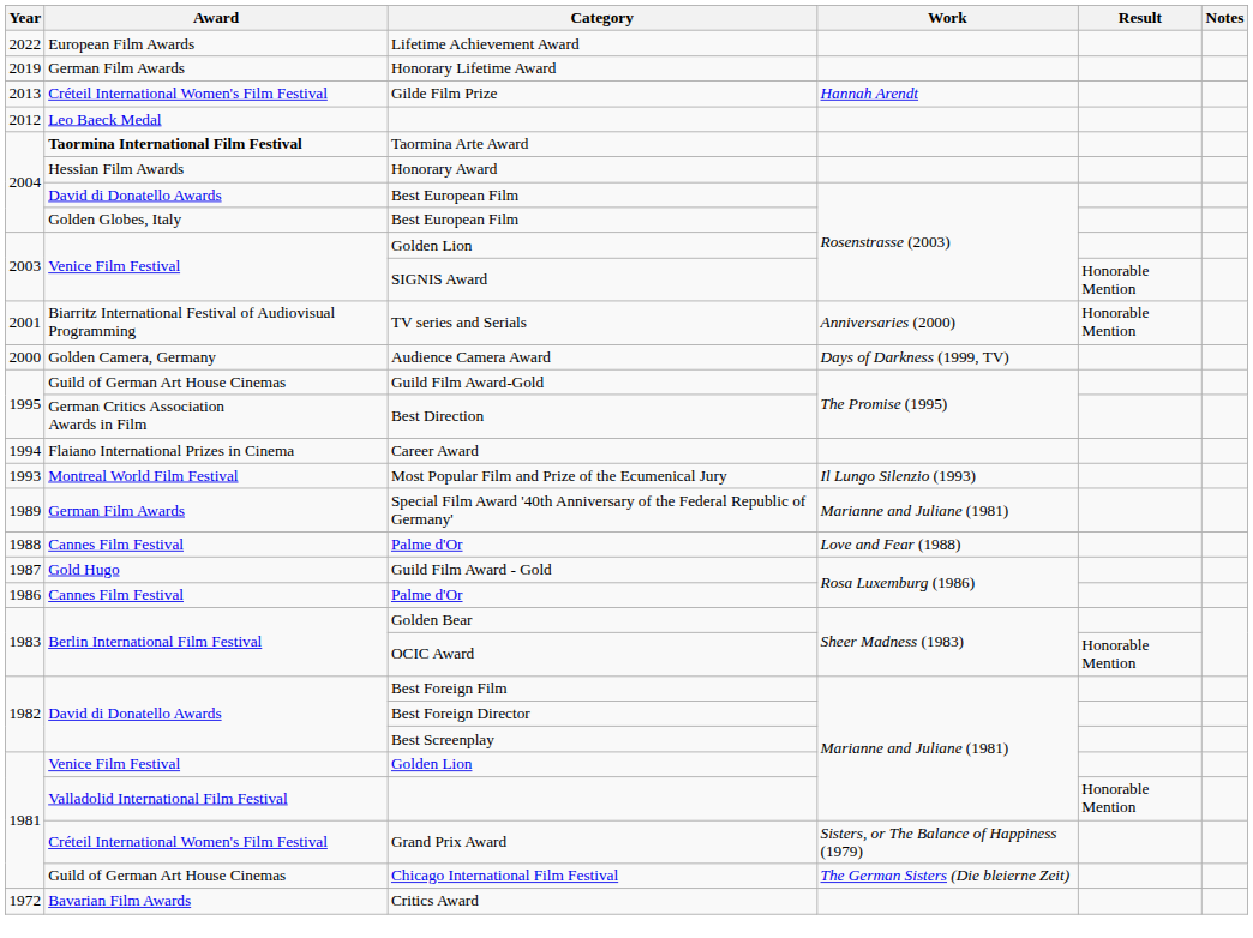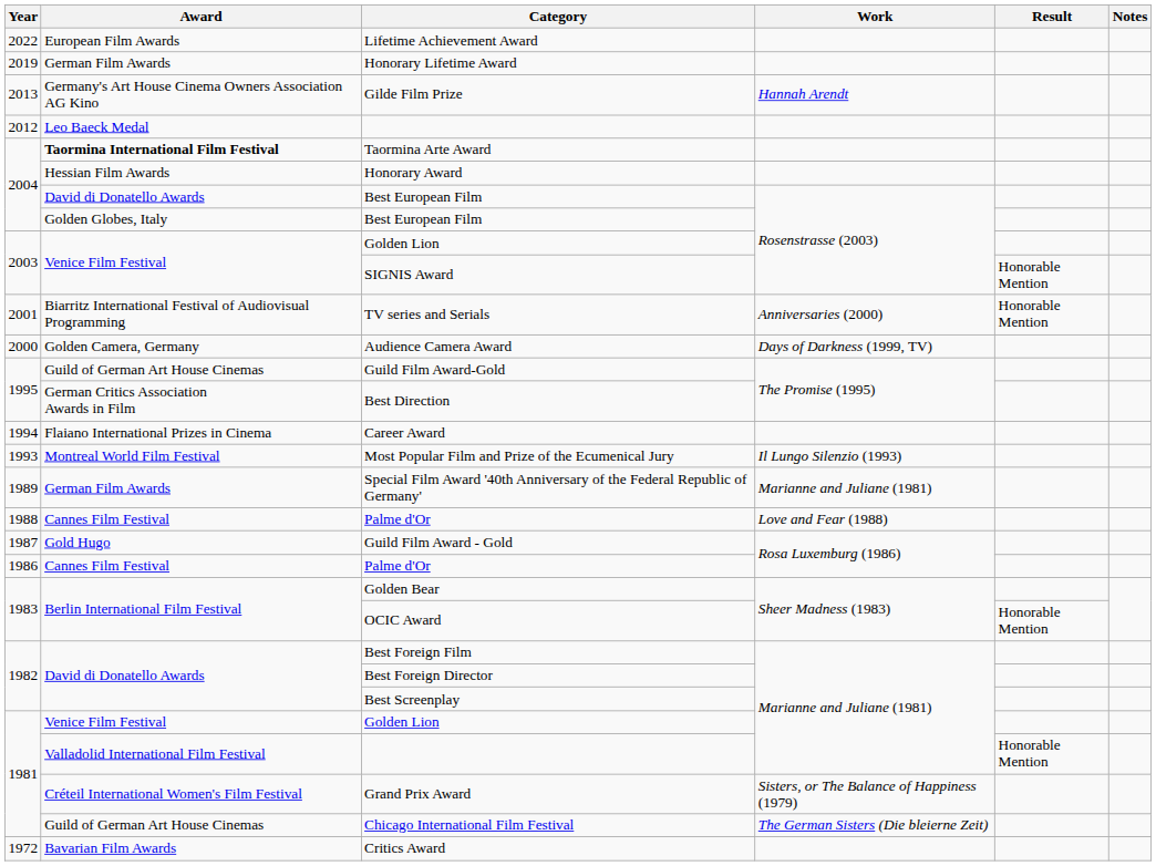 <table class="wikitable">
 <tr>
 <th>Year</th>
 <th>Award</th>
 <th>Category</th>
 <th>Work</th>
 <th>Result</th>
 <th>Notes</th>
 </tr>
 <tr>
 <td>2022</td>
 <td>European Film Awards</td>
 <td>Lifetime Achievement Award</td>
 <td></td>
 <td></td>
 <td></td>
 </tr>
 <tr>
 <td>2019</td>
 <td>German Film Awards</td>
 <td>Honorary Lifetime Award</td>
 <td></td>
 <td></td>
 <td></td>
 </tr>
 <tr>
 <td>2013</td>
-<td><a href='#'>Créteil International Women's Film Festival</a></td>
+<td>Germany's Art House Cinema Owners Association AG Kino</td>
 <td>Gilde Film Prize</td>
 <td><em><a href='#'>Hannah Arendt</a></em></td>
 <td></td>
 <td></td>
 </tr>
 <tr>
 <td>2012</td>
 <td><a href='#'>Leo Baeck Medal</a></td>
 <td></td>
 <td></td>
 <td></td>
 <td></td>
 </tr>
 <tr>
 <td rowspan="4">2004</td>
 <td><strong>Taormina International Film Festival</strong></td>
 <td>Taormina Arte Award</td>
 <td></td>
 <td></td>
 <td></td>
 </tr>
 <tr>
 <td>Hessian Film Awards</td>
 <td>Honorary Award</td>
 <td></td>
 <td></td>
 <td></td>
 </tr>
 <tr>
 <td><a href='#'>David di Donatello Awards</a></td>
 <td>Best European Film</td>
 <td rowspan="4"><em>Rosenstrasse</em> (2003)</td>
 <td></td>
 <td></td>
 </tr>
 <tr>
 <td>Golden Globes, Italy</td>
 <td>Best European Film</td>
 <td></td>
 <td></td>
 </tr>
 <tr>
 <td rowspan="2">2003</td>
 <td rowspan="2"><a href='#'>Venice Film Festival</a></td>
 <td>Golden Lion</td>
 <td></td>
 <td></td>
 </tr>
 <tr>
 <td>SIGNIS Award</td>
 <td>Honorable Mention</td>
 <td></td>
 </tr>
 <tr>
 <td>2001</td>
 <td>Biarritz International Festival of Audiovisual Programming</td>
 <td>TV series and Serials</td>
 <td><em>Anniversaries</em> (2000)</td>
 <td>Honorable Mention</td>
 <td></td>
 </tr>
 <tr>
 <td>2000</td>
 <td>Golden Camera, Germany</td>
 <td>Audience Camera Award</td>
 <td><em>Days of Darkness</em> (1999, TV)</td>
 <td></td>
 <td></td>
 </tr>
 <tr>
 <td rowspan="2">1995</td>
 <td>Guild of German Art House Cinemas</td>
 <td>Guild Film Award-Gold</td>
 <td rowspan="2"><em>The Promise</em> (1995)</td>
 <td></td>
 <td></td>
 </tr>
 <tr>
 <td>German Critics Association<br>Awards in Film</td>
 <td>Best Direction</td>
 <td></td>
 <td></td>
 </tr>
 <tr>
 <td>1994</td>
 <td>Flaiano International Prizes in Cinema</td>
 <td>Career Award</td>
 <td></td>
 <td></td>
 <td></td>
 </tr>
 <tr>
 <td>1993</td>
 <td><a href='#'>Montreal World Film Festival</a></td>
 <td>Most Popular Film and Prize of the Ecumenical Jury</td>
 <td><em>Il Lungo Silenzio</em> (1993)</td>
 <td></td>
 <td></td>
 </tr>
 <tr>
 <td>1989</td>
 <td><a href='#'>German Film Awards</a></td>
 <td>Special Film Award '40th Anniversary of the Federal Republic of Germany'</td>
 <td><em>Marianne and Juliane</em> (1981)</td>
 <td></td>
 <td></td>
 </tr>
 <tr>
 <td>1988</td>
 <td><a href='#'>Cannes Film Festival</a></td>
 <td><a href='#'>Palme d'Or</a></td>
 <td><em>Love and Fear</em> (1988)</td>
 <td></td>
 <td></td>
 </tr>
 <tr>
 <td>1987</td>
 <td><a href='#'>Gold Hugo</a></td>
 <td>Guild Film Award - Gold</td>
 <td rowspan="2"><em>Rosa Luxemburg</em> (1986)</td>
 <td></td>
 <td></td>
 </tr>
 <tr>
 <td>1986</td>
 <td><a href='#'>Cannes Film Festival</a></td>
 <td><a href='#'>Palme d'Or</a></td>
 <td></td>
 <td></td>
 </tr>
 <tr>
 <td rowspan="2">1983</td>
 <td rowspan="2"><a href='#'>Berlin International Film Festival</a></td>
 <td>Golden Bear</td>
 <td rowspan="2"><em>Sheer Madness</em> (1983)</td>
 <td></td>
 <td rowspan="2"></td>
 </tr>
 <tr>
 <td>OCIC Award</td>
 <td>Honorable Mention</td>
 </tr>
 <tr>
 <td rowspan="3">1982</td>
 <td rowspan="3"><a href='#'>David di Donatello Awards</a></td>
 <td>Best Foreign Film</td>
 <td rowspan="5"><em>Marianne and Juliane</em> (1981)</td>
 <td></td>
 <td></td>
 </tr>
 <tr>
 <td>Best Foreign Director</td>
 <td></td>
 <td></td>
 </tr>
 <tr>
 <td>Best Screenplay</td>
 <td></td>
 <td></td>
 </tr>
 <tr>
 <td rowspan="4">1981</td>
 <td><a href='#'>Venice Film Festival</a></td>
 <td><a href='#'>Golden Lion</a></td>
 <td></td>
 <td></td>
 </tr>
 <tr>
 <td><a href='#'>Valladolid International Film Festival</a></td>
 <td></td>
 <td>Honorable Mention</td>
 <td></td>
 </tr>
 <tr>
 <td><a href='#'>Créteil International Women's Film Festival</a></td>
 <td>Grand Prix Award</td>
 <td><em>Sisters, or The Balance of Happiness</em> (1979)</td>
 <td></td>
 <td></td>
 </tr>
 <tr>
 <td>Guild of German Art House Cinemas</td>
 <td><a href='#'>Chicago International Film Festival</a></td>
 <td><em><a href='#'>The German Sisters</a></em> <em>(Die bleierne Zeit)</em></td>
 <td></td>
 <td></td>
 </tr>
 <tr>
 <td>1972</td>
 <td><a href='#'>Bavarian Film Awards</a></td>
 <td>Critics Award</td>
 <td></td>
 <td></td>
 </tr>
 </table>
